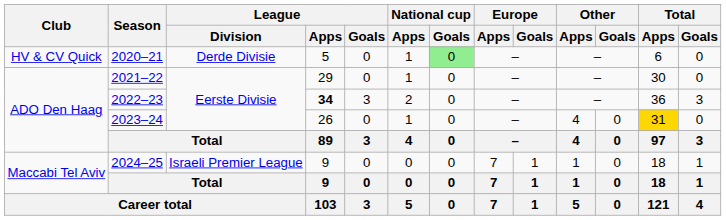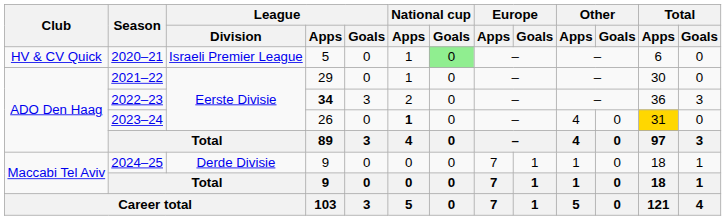 <table class="wikitable" style="text-align: center">
 <tr>
 <th rowspan="2">Club</th>
 <th rowspan="2">Season</th>
 <th colspan="3">League</th>
 <th colspan="2">National cup</th>
 <th colspan="2">Europe</th>
 <th colspan="2">Other</th>
 <th colspan="2">Total</th>
 </tr>
 <tr>
 <th>Division</th>
 <th>Apps</th>
 <th>Goals</th>
 <th>Apps</th>
 <th>Goals</th>
 <th>Apps</th>
 <th>Goals</th>
 <th>Apps</th>
 <th>Goals</th>
 <th>Apps</th>
 <th>Goals</th>
 </tr>
 <tr>
 <td><a href='#'>HV & CV Quick</a></td>
 <td><a href='#'>2020–21</a></td>
-<td><a href='#'>Derde Divisie</a></td>
+<td><a href='#'>Israeli Premier League</a></td>
 <td>5</td>
 <td>0</td>
 <td>1</td>
 <td style="background: lightgreen;">0</td>
 <td colspan="2">–</td>
 <td colspan="2">–</td>
 <td>6</td>
 <td>0</td>
 </tr>
 <tr>
 <td rowspan="4"><a href='#'>ADO Den Haag</a></td>
 <td><a href='#'>2021–22</a></td>
 <td rowspan="3"><a href='#'>Eerste Divisie</a></td>
 <td>29</td>
 <td>0</td>
 <td>1</td>
 <td>0</td>
 <td colspan="2">–</td>
 <td colspan="2">–</td>
 <td>30</td>
 <td>0</td>
 </tr>
 <tr>
 <td><a href='#'>2022–23</a></td>
 <td><strong>34</strong></td>
 <td>3</td>
 <td>2</td>
 <td>0</td>
 <td colspan="2">–</td>
 <td colspan="2">–</td>
 <td>36</td>
 <td>3</td>
 </tr>
 <tr>
 <td><a href='#'>2023–24</a></td>
 <td>26</td>
 <td>0</td>
-<td>1</td>
+<td><strong>1</strong></td>
 <td>0</td>
 <td colspan="2">–</td>
 <td>4</td>
 <td>0</td>
 <td style="background: gold;">31</td>
 <td>0</td>
 </tr>
 <tr>
 <th colspan="2">Total</th>
 <th>89</th>
 <th>3</th>
 <th>4</th>
 <th>0</th>
 <th colspan="2">–</th>
 <th>4</th>
 <th>0</th>
 <th>97</th>
 <th>3</th>
 </tr>
 <tr>
 <td rowspan="2"><a href='#'>Maccabi Tel Aviv</a></td>
 <td><a href='#'>2024–25</a></td>
-<td><a href='#'>Israeli Premier League</a></td>
+<td><a href='#'>Derde Divisie</a></td>
 <td>9</td>
 <td>0</td>
 <td>0</td>
 <td>0</td>
 <td>7</td>
 <td>1</td>
 <td>1</td>
 <td>0</td>
 <td>18</td>
 <td>1</td>
 </tr>
 <tr>
 <th colspan="2">Total</th>
 <th>9</th>
 <th>0</th>
 <th>0</th>
 <th>0</th>
 <th>7</th>
 <th>1</th>
 <th>1</th>
 <th>0</th>
 <th>18</th>
 <th>1</th>
 </tr>
 <tr>
 <th colspan="3">Career total</th>
 <th>103</th>
 <th>3</th>
 <th>5</th>
 <th>0</th>
 <th>7</th>
 <th>1</th>
 <th>5</th>
 <th>0</th>
 <th>121</th>
 <th>4</th>
 </tr>
 </table>
